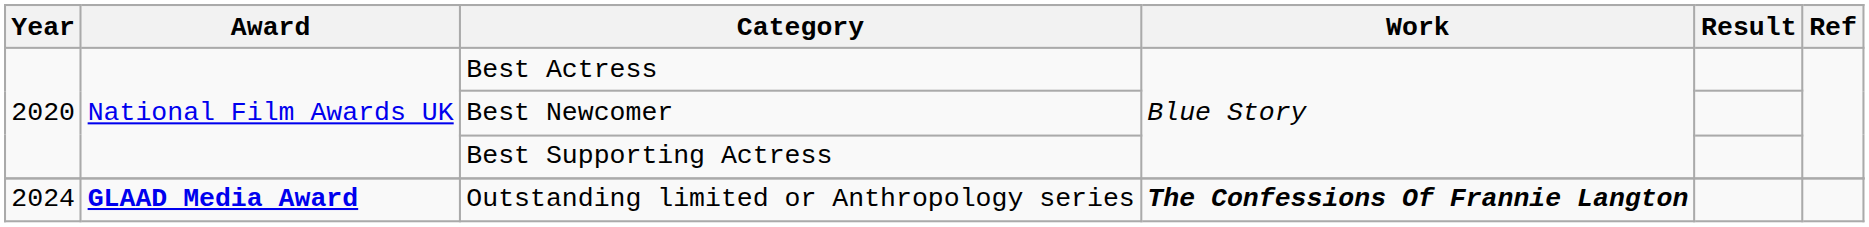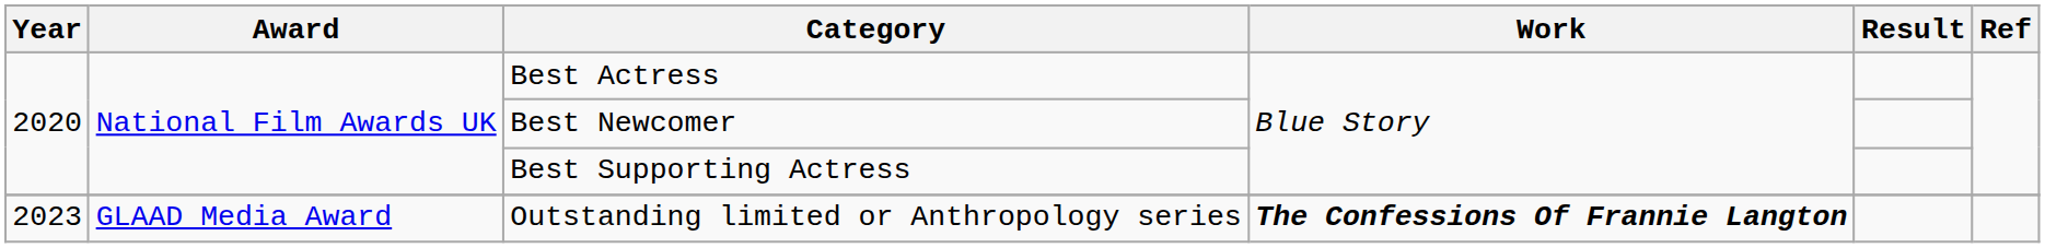 <table class="wikitable plainrowheaders">
 <tr>
 <th>Year</th>
 <th>Award</th>
 <th>Category</th>
 <th>Work</th>
 <th>Result</th>
 <th>Ref</th>
 </tr>
 <tr>
 <td rowspan="3">2020</td>
 <td rowspan="3"><a href='#'>National Film Awards UK</a></td>
 <td>Best Actress</td>
 <td rowspan="3"><em>Blue Story</em></td>
 <td></td>
 <td rowspan="3"></td>
 </tr>
 <tr>
 <td>Best Newcomer</td>
 <td></td>
 </tr>
 <tr>
 <td>Best Supporting Actress</td>
 <td></td>
 </tr>
 <tr>
 </tr>
 <tr>
-<td rowspan="1">2024</td>
-<td rowspan="1"><strong><a href='#'>GLAAD Media Award</a></strong></td>
+<td rowspan="1">2023</td>
+<td rowspan="1"><a href='#'>GLAAD Media Award</a></td>
 <td>Outstanding limited or Anthropology series</td>
 <td rowspan="1"><strong><em>The Confessions Of Frannie Langton</em></strong></td>
 <td></td>
 <td rowspan="1"></td>
 </tr>
 </table>
